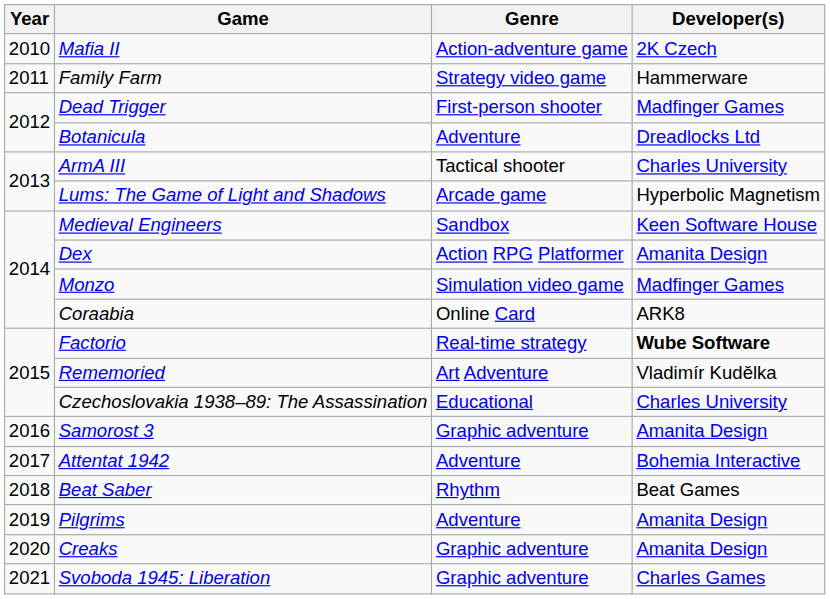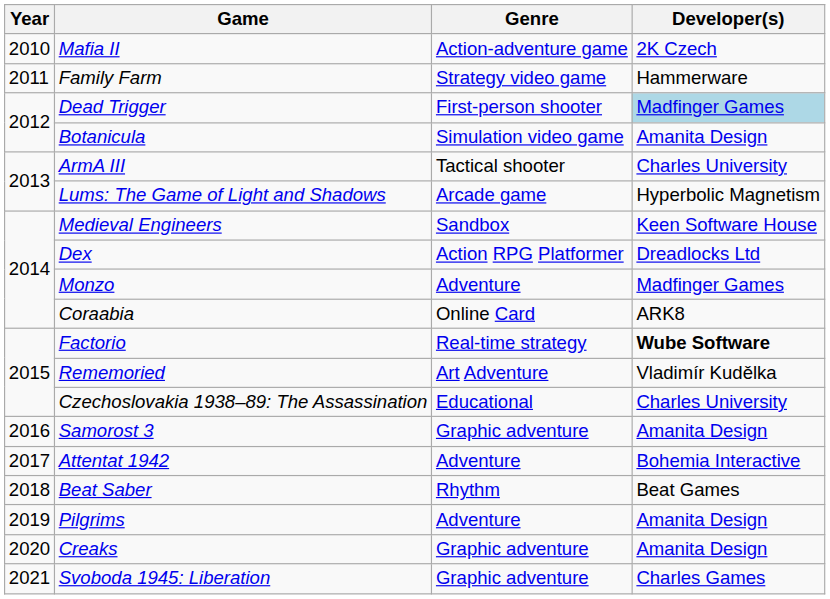 <table class="wikitable">
 <tr>
 <th>Year</th>
 <th>Game</th>
 <th>Genre</th>
 <th>Developer(s)</th>
 </tr>
 <tr>
 <td>2010</td>
 <td><em><a href='#'>Mafia II</a></em></td>
 <td><a href='#'>Action-adventure game</a></td>
 <td><a href='#'>2K Czech</a></td>
 </tr>
 <tr>
 <td>2011</td>
 <td><em>Family Farm</em></td>
 <td><a href='#'>Strategy video game</a></td>
 <td>Hammerware</td>
 </tr>
 <tr>
 <td rowspan=2>2012</td>
 <td><em><a href='#'>Dead Trigger</a></em></td>
 <td><a href='#'>First-person shooter</a></td>
-<td><a href='#'>Madfinger Games</a></td>
+<td style="background: lightblue;"><a href='#'>Madfinger Games</a></td>
 </tr>
 <tr>
 <td><em><a href='#'>Botanicula</a></em></td>
-<td><a href='#'>Adventure</a></td>
-<td><a href='#'>Dreadlocks Ltd</a></td>
+<td><a href='#'>Simulation video game</a></td>
+<td><a href='#'>Amanita Design</a></td>
 </tr>
 <tr>
 <td rowspan=2>2013</td>
 <td><em><a href='#'>ArmA III</a></em></td>
 <td>Tactical shooter</td>
 <td><a href='#'>Charles University</a></td>
 </tr>
 <tr>
 <td><em><a href='#'>Lums: The Game of Light and Shadows</a></em></td>
 <td><a href='#'>Arcade game</a></td>
 <td>Hyperbolic Magnetism</td>
 </tr>
 <tr>
 <td rowspan=4>2014</td>
 <td><em><a href='#'>Medieval Engineers</a></em></td>
 <td><a href='#'>Sandbox</a></td>
 <td><a href='#'>Keen Software House</a></td>
 </tr>
 <tr>
 <td><a href='#'><em>Dex</em></a></td>
 <td><a href='#'>Action</a> <a href='#'>RPG</a> <a href='#'>Platformer</a></td>
-<td><a href='#'>Amanita Design</a></td>
+<td><a href='#'>Dreadlocks Ltd</a></td>
 </tr>
 <tr>
 <td><a href='#'><em>Monzo</em></a></td>
-<td><a href='#'>Simulation video game</a></td>
+<td><a href='#'>Adventure</a></td>
 <td><a href='#'>Madfinger Games</a></td>
 </tr>
 <tr>
 <td><em>Coraabia</em></td>
 <td>Online <a href='#'>Card</a></td>
 <td>ARK8</td>
 </tr>
 <tr>
 <td rowspan=3>2015</td>
 <td><em><a href='#'>Factorio</a></em></td>
 <td><a href='#'>Real-time strategy</a></td>
 <td><strong>Wube Software</strong></td>
 </tr>
 <tr>
 <td><em><a href='#'>Rememoried</a></em></td>
 <td><a href='#'>Art</a> <a href='#'>Adventure</a></td>
 <td>Vladimír Kudělka</td>
 </tr>
 <tr>
 <td><em>Czechoslovakia 1938–89: The Assassination</em></td>
 <td><a href='#'>Educational</a></td>
 <td><a href='#'>Charles University</a></td>
 </tr>
 <tr>
 <td>2016</td>
 <td><em><a href='#'>Samorost 3</a></em></td>
 <td><a href='#'>Graphic adventure</a></td>
 <td><a href='#'>Amanita Design</a></td>
 </tr>
 <tr>
 <td>2017</td>
 <td><em><a href='#'>Attentat 1942</a></em></td>
 <td><a href='#'>Adventure</a></td>
 <td><a href='#'>Bohemia Interactive</a></td>
 </tr>
 <tr>
 <td>2018</td>
 <td><em><a href='#'>Beat Saber</a></em></td>
 <td><a href='#'>Rhythm</a></td>
 <td>Beat Games</td>
 </tr>
 <tr>
 <td>2019</td>
 <td><em><a href='#'>Pilgrims</a></em></td>
 <td><a href='#'>Adventure</a></td>
 <td><a href='#'>Amanita Design</a></td>
 </tr>
 <tr>
 <td>2020</td>
 <td><em><a href='#'>Creaks</a></em></td>
 <td><a href='#'>Graphic adventure</a></td>
 <td><a href='#'>Amanita Design</a></td>
 </tr>
 <tr>
 <td>2021</td>
 <td><em><a href='#'>Svoboda 1945: Liberation</a></em></td>
 <td><a href='#'>Graphic adventure</a></td>
 <td><a href='#'>Charles Games</a></td>
 </tr>
 </table>
